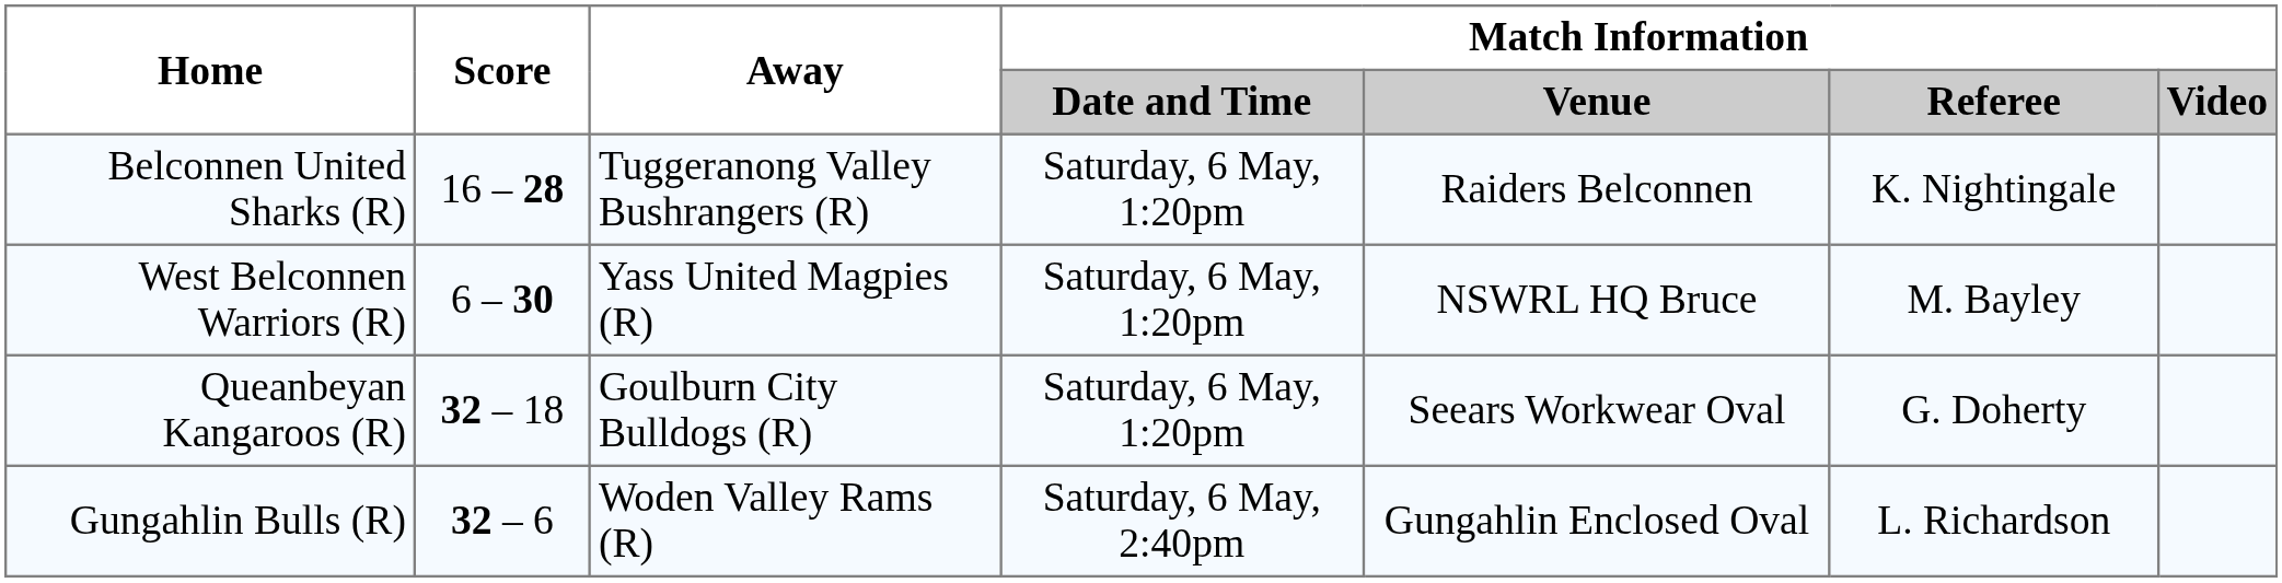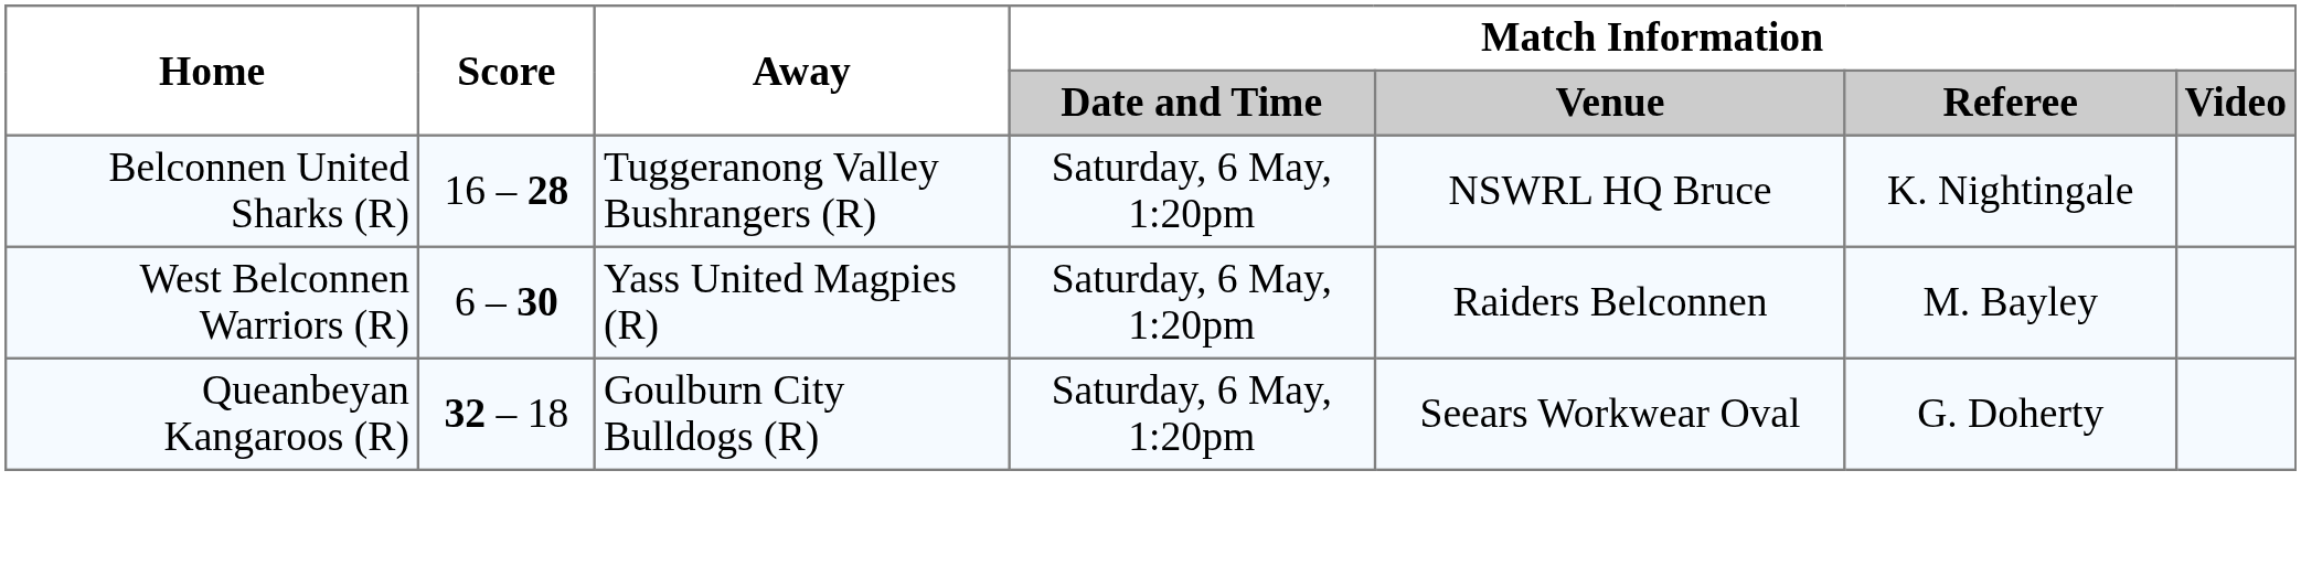 <table border="1" cellpadding="3" cellspacing="0" width="100%" style="border-collapse:collapse;  text-align:center;">
 <tr>
 <th rowspan="2" width="19%">Home</th>
 <th rowspan="2" width="8%">Score</th>
 <th rowspan="2" width="19%">Away</th>
 <th colspan="4">Match Information</th>
 </tr>
 <tr style="background:#CCCCCC">
 <th width="17%">Date and Time</th>
 <th width="22%">Venue</th>
 <th width="50%">Referee</th>
 <th>Video</th>
 </tr>
 <tr style="text-align:center; background:#f5faff;">
 <td align="right">Belconnen United Sharks (R) </td>
 <td>16 – <strong>28</strong></td>
 <td align="left"> Tuggeranong Valley Bushrangers (R)</td>
 <td>Saturday, 6 May, 1:20pm</td>
-<td>Raiders Belconnen</td>
+<td>NSWRL HQ Bruce</td>
 <td>K. Nightingale</td>
 <td></td>
 </tr>
 <tr style="text-align:center; background:#f5faff;">
 <td align="right">West Belconnen Warriors (R) </td>
 <td>6 – <strong>30</strong></td>
 <td align="left"> Yass United Magpies (R)</td>
 <td>Saturday, 6 May, 1:20pm</td>
-<td>NSWRL HQ Bruce</td>
+<td>Raiders Belconnen</td>
 <td>M. Bayley</td>
 <td></td>
 </tr>
 <tr style="text-align:center; background:#f5faff;">
 <td align="right">Queanbeyan Kangaroos (R) </td>
 <td><strong>32</strong> – 18</td>
 <td align="left"> Goulburn City Bulldogs (R)</td>
 <td>Saturday, 6 May, 1:20pm</td>
 <td>Seears Workwear Oval</td>
 <td>G. Doherty</td>
 <td></td>
 </tr>
-<tr style="text-align:center; background:#f5faff;">
-<td align="right">Gungahlin Bulls (R) </td>
-<td><strong>32</strong> – 6</td>
-<td align="left"> Woden Valley Rams (R)</td>
-<td>Saturday, 6 May, 2:40pm</td>
-<td>Gungahlin Enclosed Oval</td>
-<td>L. Richardson</td>
-<td></td>
-</tr>
 </table>
